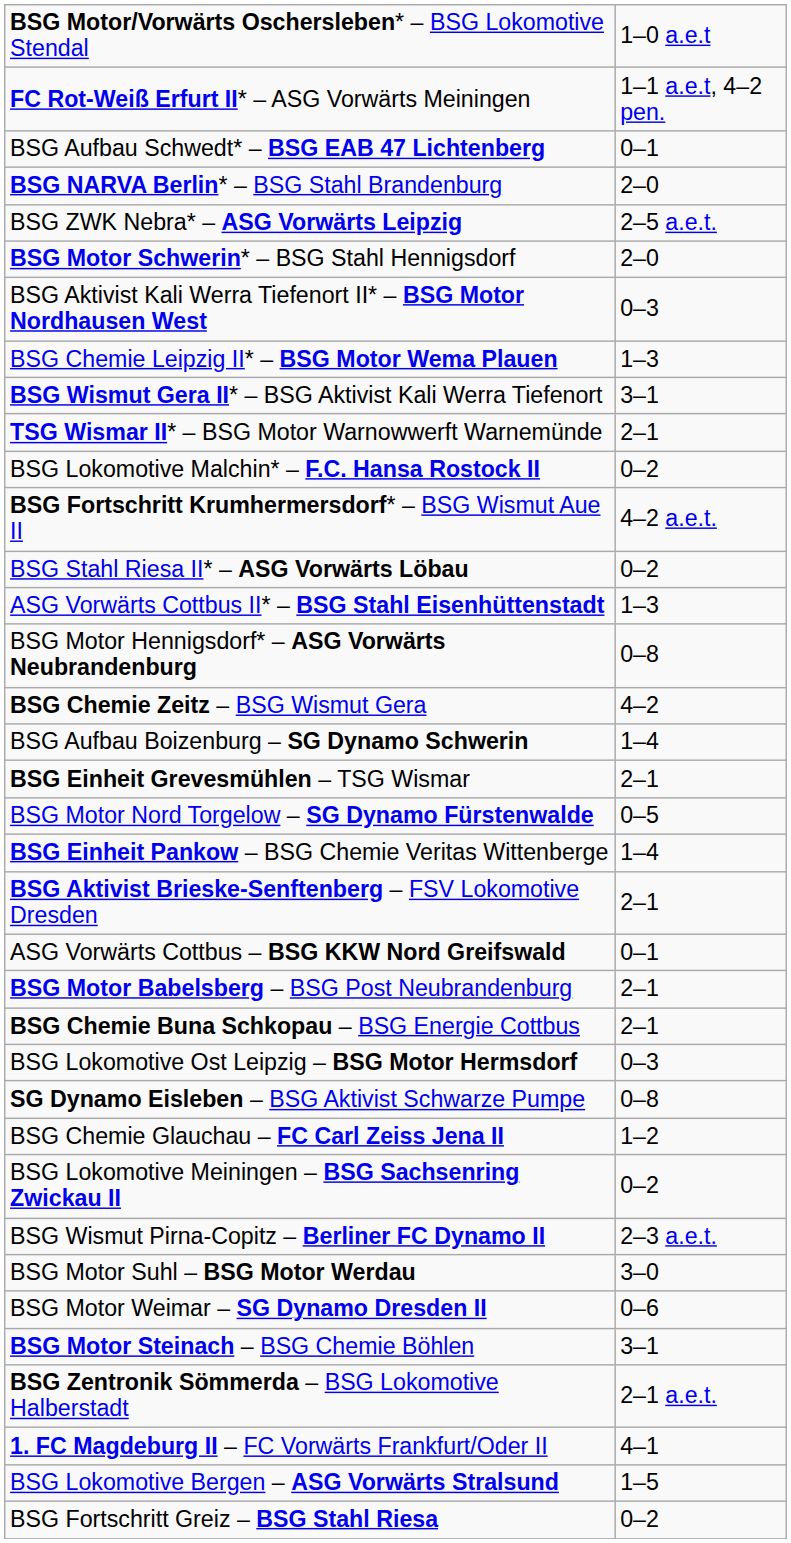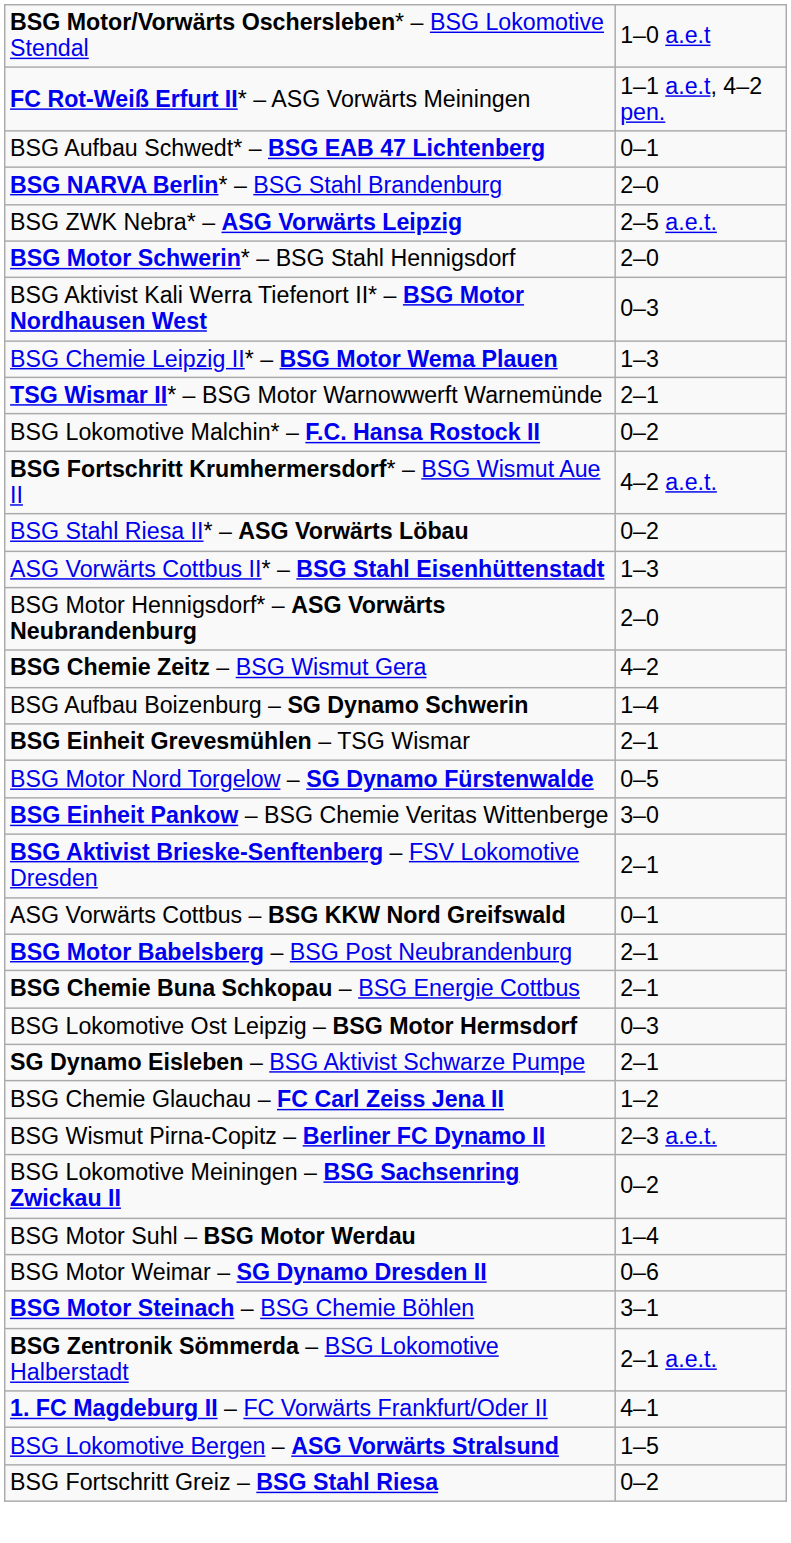 <table class="wikitable" style="width:540px;">
 <tr>
 <td><strong>BSG Motor/Vorwärts Oschersleben</strong>* – <a href='#'>BSG Lokomotive Stendal</a></td>
 <td>1–0 <a href='#'>a.e.t</a></td>
 </tr>
 <tr>
 <td><strong><a href='#'>FC Rot-Weiß Erfurt II</a></strong>* – ASG Vorwärts Meiningen</td>
 <td>1–1 <a href='#'>a.e.t</a>, 4–2 <a href='#'>pen.</a></td>
 </tr>
 <tr>
 <td>BSG Aufbau Schwedt* – <strong><a href='#'>BSG EAB 47 Lichtenberg</a></strong></td>
 <td>0–1</td>
 </tr>
 <tr>
 <td><strong><a href='#'>BSG NARVA Berlin</a></strong>* – <a href='#'>BSG Stahl Brandenburg</a></td>
 <td>2–0</td>
 </tr>
 <tr>
 <td>BSG ZWK Nebra* – <strong><a href='#'>ASG Vorwärts Leipzig</a></strong></td>
 <td>2–5 <a href='#'>a.e.t.</a></td>
 </tr>
 <tr>
 <td><strong><a href='#'>BSG Motor Schwerin</a></strong>* – BSG Stahl Hennigsdorf</td>
 <td>2–0</td>
 </tr>
 <tr>
 <td>BSG Aktivist Kali Werra Tiefenort II* – <strong><a href='#'>BSG Motor Nordhausen West</a></strong></td>
 <td>0–3</td>
 </tr>
 <tr>
 <td><a href='#'>BSG Chemie Leipzig II</a>* – <strong><a href='#'>BSG Motor Wema Plauen</a></strong></td>
 <td>1–3</td>
 </tr>
 <tr>
-<td><strong><a href='#'>BSG Wismut Gera II</a></strong>* – BSG Aktivist Kali Werra Tiefenort</td>
-<td>3–1</td>
-</tr>
-<tr>
 <td><strong><a href='#'>TSG Wismar II</a></strong>* – BSG Motor Warnowwerft Warnemünde</td>
 <td>2–1</td>
 </tr>
 <tr>
 <td>BSG Lokomotive Malchin* – <strong><a href='#'>F.C. Hansa Rostock II</a></strong></td>
 <td>0–2</td>
 </tr>
 <tr>
 <td><strong>BSG Fortschritt Krumhermersdorf</strong>* – <a href='#'>BSG Wismut Aue II</a></td>
 <td>4–2 <a href='#'>a.e.t.</a></td>
 </tr>
 <tr>
 <td><a href='#'>BSG Stahl Riesa II</a>* – <strong>ASG Vorwärts Löbau</strong></td>
 <td>0–2</td>
 </tr>
 <tr>
 <td><a href='#'>ASG Vorwärts Cottbus II</a>* – <strong><a href='#'>BSG Stahl Eisenhüttenstadt</a></strong></td>
 <td>1–3</td>
 </tr>
 <tr>
 <td>BSG Motor Hennigsdorf* – <strong>ASG Vorwärts Neubrandenburg</strong></td>
-<td>0–8</td>
+<td>2–0</td>
 </tr>
 <tr>
 <td><strong>BSG Chemie Zeitz</strong> – <a href='#'>BSG Wismut Gera</a></td>
 <td>4–2</td>
 </tr>
 <tr>
 <td>BSG Aufbau Boizenburg – <strong>SG Dynamo Schwerin</strong></td>
 <td>1–4</td>
 </tr>
 <tr>
 <td><strong>BSG Einheit Grevesmühlen</strong> – TSG Wismar</td>
 <td>2–1</td>
 </tr>
 <tr>
 <td><a href='#'>BSG Motor Nord Torgelow</a> – <strong><a href='#'>SG Dynamo Fürstenwalde</a></strong></td>
 <td>0–5</td>
 </tr>
 <tr>
 <td><strong><a href='#'>BSG Einheit Pankow</a></strong> – BSG Chemie Veritas Wittenberge</td>
-<td>1–4</td>
+<td>3–0</td>
 </tr>
 <tr>
 <td><strong><a href='#'>BSG Aktivist Brieske-Senftenberg</a></strong> – <a href='#'>FSV Lokomotive Dresden</a></td>
 <td>2–1</td>
 </tr>
 <tr>
 <td>ASG Vorwärts Cottbus – <strong>BSG KKW Nord Greifswald</strong></td>
 <td>0–1</td>
 </tr>
 <tr>
 <td><strong><a href='#'>BSG Motor Babelsberg</a></strong> – <a href='#'>BSG Post Neubrandenburg</a></td>
 <td>2–1</td>
 </tr>
 <tr>
 <td><strong>BSG Chemie Buna Schkopau</strong> – <a href='#'>BSG Energie Cottbus</a></td>
 <td>2–1</td>
 </tr>
 <tr>
 <td>BSG Lokomotive Ost Leipzig – <strong>BSG Motor Hermsdorf</strong></td>
 <td>0–3</td>
 </tr>
 <tr>
 <td><strong>SG Dynamo Eisleben</strong> – <a href='#'>BSG Aktivist Schwarze Pumpe</a></td>
-<td>0–8</td>
+<td>2–1</td>
 </tr>
 <tr>
 <td>BSG Chemie Glauchau – <strong><a href='#'>FC Carl Zeiss Jena II</a></strong></td>
 <td>1–2</td>
 </tr>
 <tr>
+<td>BSG Wismut Pirna-Copitz – <strong><a href='#'>Berliner FC Dynamo II</a></strong></td>
+<td>2–3 <a href='#'>a.e.t.</a></td>
+</tr>
+<tr>
 <td>BSG Lokomotive Meiningen – <strong><a href='#'>BSG Sachsenring Zwickau II</a></strong></td>
 <td>0–2</td>
 </tr>
 <tr>
-<td>BSG Wismut Pirna-Copitz – <strong><a href='#'>Berliner FC Dynamo II</a></strong></td>
-<td>2–3 <a href='#'>a.e.t.</a></td>
-</tr>
-<tr>
 <td>BSG Motor Suhl – <strong>BSG Motor Werdau</strong></td>
-<td>3–0</td>
+<td>1–4</td>
 </tr>
 <tr>
 <td>BSG Motor Weimar – <strong><a href='#'>SG Dynamo Dresden II</a></strong></td>
 <td>0–6</td>
 </tr>
 <tr>
 <td><strong><a href='#'>BSG Motor Steinach</a></strong> – <a href='#'>BSG Chemie Böhlen</a></td>
 <td>3–1</td>
 </tr>
 <tr>
 <td><strong>BSG Zentronik Sömmerda</strong> – <a href='#'>BSG Lokomotive Halberstadt</a></td>
 <td>2–1 <a href='#'>a.e.t.</a></td>
 </tr>
 <tr>
 <td><strong><a href='#'>1. FC Magdeburg II</a></strong> – <a href='#'>FC Vorwärts Frankfurt/Oder II</a></td>
 <td>4–1</td>
 </tr>
 <tr>
 <td><a href='#'>BSG Lokomotive Bergen</a> – <strong><a href='#'>ASG Vorwärts Stralsund</a></strong></td>
 <td>1–5</td>
 </tr>
 <tr>
 <td>BSG Fortschritt Greiz – <strong><a href='#'>BSG Stahl Riesa</a></strong></td>
 <td>0–2</td>
 </tr>
 </table>
